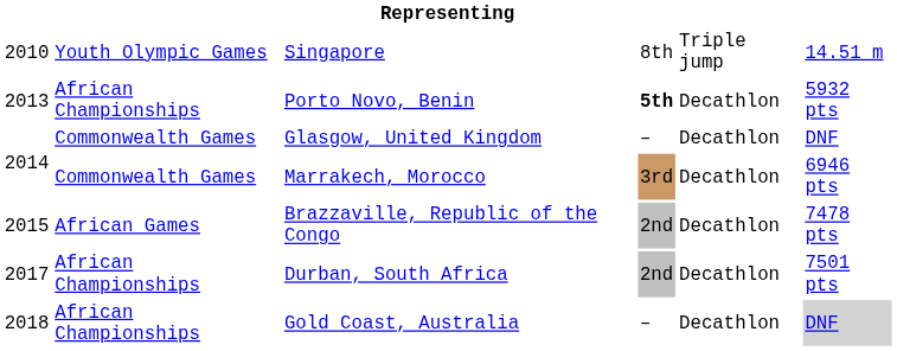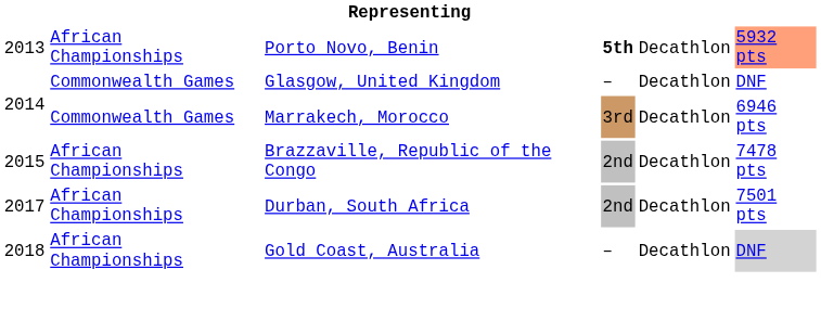 <table>
 <tr>
 <th colspan="6">Representing </th>
-</tr>
-<tr>
-<td>2010</td>
-<td><a href='#'>Youth Olympic Games</a></td>
-<td><a href='#'>Singapore</a></td>
-<td>8th</td>
-<td>Triple jump</td>
-<td><a href='#'>14.51 m</a></td>
 </tr>
 <tr>
 <td>2013</td>
 <td><a href='#'>African Championships</a></td>
 <td><a href='#'>Porto Novo, Benin</a></td>
 <td><strong>5th</strong></td>
 <td>Decathlon</td>
-<td><a href='#'>5932 pts</a></td>
+<td style="background: lightsalmon;"><a href='#'>5932 pts</a></td>
 </tr>
 <tr>
 <td rowspan=2>2014</td>
 <td><a href='#'>Commonwealth Games</a></td>
 <td><a href='#'>Glasgow, United Kingdom</a></td>
 <td>–</td>
 <td>Decathlon</td>
 <td><a href='#'>DNF</a></td>
 </tr>
 <tr>
 <td><a href='#'>Commonwealth Games</a></td>
 <td><a href='#'>Marrakech, Morocco</a></td>
 <td bgcolor=cc9966>3rd</td>
 <td>Decathlon</td>
 <td><a href='#'>6946 pts</a></td>
 </tr>
 <tr>
 <td>2015</td>
-<td><a href='#'>African Games</a></td>
+<td><a href='#'>African Championships</a></td>
 <td><a href='#'>Brazzaville, Republic of the Congo</a></td>
 <td bgcolor=silver>2nd</td>
 <td>Decathlon</td>
 <td><a href='#'>7478 pts</a></td>
 </tr>
 <tr>
 <td>2017</td>
 <td><a href='#'>African Championships</a></td>
 <td><a href='#'>Durban, South Africa</a></td>
 <td bgcolor=silver>2nd</td>
 <td>Decathlon</td>
 <td><a href='#'>7501 pts</a></td>
 </tr>
 <tr>
 <td>2018</td>
 <td><a href='#'>African Championships</a></td>
 <td><a href='#'>Gold Coast, Australia</a></td>
 <td>–</td>
 <td>Decathlon</td>
 <td style="background: lightgrey;"><a href='#'>DNF</a></td>
 </tr>
 </table>
